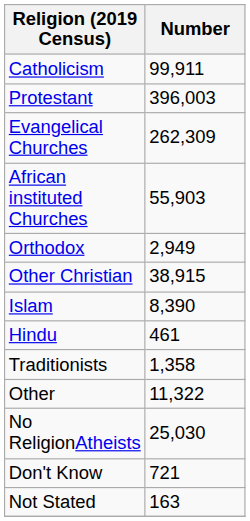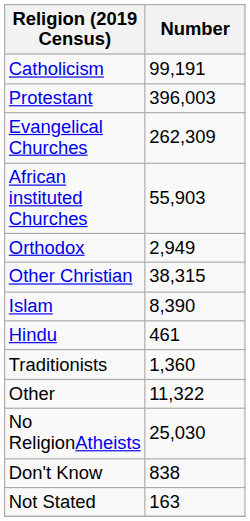 <table class="wikitable">
 <tr>
 <th style="width:100px;">Religion (2019 Census)</th>
 <th style="width:80px;">Number</th>
 </tr>
 <tr>
 <td><a href='#'>Catholicism</a></td>
-<td>99,911</td>
+<td>99,191</td>
 </tr>
 <tr>
 <td><a href='#'>Protestant</a></td>
 <td>396,003</td>
 </tr>
 <tr>
 <td><a href='#'>Evangelical Churches</a></td>
 <td>262,309</td>
 </tr>
 <tr>
 <td><a href='#'>African instituted Churches</a></td>
 <td>55,903</td>
 </tr>
 <tr>
 <td><a href='#'>Orthodox</a></td>
 <td>2,949</td>
 </tr>
 <tr>
 <td><a href='#'>Other Christian</a></td>
-<td>38,915</td>
+<td>38,315</td>
 </tr>
 <tr>
 <td><a href='#'>Islam</a></td>
 <td>8,390</td>
 </tr>
 <tr>
 <td><a href='#'>Hindu</a></td>
 <td>461</td>
 </tr>
 <tr>
 <td>Traditionists</td>
-<td>1,358</td>
+<td>1,360</td>
 </tr>
 <tr>
 <td>Other</td>
 <td>11,322</td>
 </tr>
 <tr>
 <td>No Religion<a href='#'>Atheists</a></td>
 <td>25,030</td>
 </tr>
 <tr>
 <td>Don't Know</td>
-<td>721</td>
+<td>838</td>
 </tr>
 <tr>
 <td>Not Stated</td>
 <td>163</td>
 </tr>
 <tr>
 </tr>
 </table>
